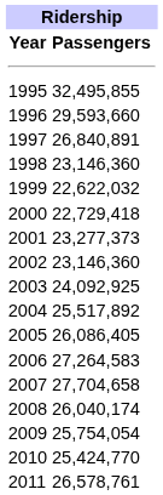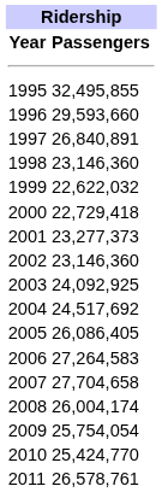 <table class="toccolours" align="right" cellpadding="2" cellspacing="0" style="margin:0 0 1em 1em; font-size: 95%;">
 <tr>
 <th colspan="3" bgcolor="#ccccff" align="center">Ridership</th>
 </tr>
 <tr>
 <td align="center"><strong>Year</strong></td>
 <td align="center"><strong>Passengers</strong></td>
 <td></td>
 </tr>
 <tr>
 <td colspan="3"><hr></td>
 </tr>
 <tr>
 <td>1995</td>
 <td>32,495,855</td>
 </tr>
 <tr>
 <td>1996</td>
 <td>29,593,660</td>
 </tr>
 <tr>
 <td>1997</td>
 <td>26,840,891</td>
 </tr>
 <tr>
 <td>1998</td>
 <td>23,146,360</td>
 </tr>
 <tr>
 <td>1999</td>
 <td>22,622,032</td>
 </tr>
 <tr>
 <td>2000</td>
 <td>22,729,418</td>
 </tr>
 <tr>
 <td>2001</td>
 <td>23,277,373</td>
 </tr>
 <tr>
 <td>2002</td>
 <td>23,146,360</td>
 </tr>
 <tr>
 <td>2003</td>
 <td>24,092,925</td>
 </tr>
 <tr>
 <td>2004</td>
-<td>25,517,892</td>
+<td>24,517,692</td>
 </tr>
 <tr>
 <td>2005</td>
 <td>26,086,405</td>
 </tr>
 <tr>
 <td>2006</td>
 <td>27,264,583</td>
 </tr>
 <tr>
 <td>2007</td>
 <td>27,704,658</td>
 </tr>
 <tr>
 <td>2008</td>
-<td>26,040,174</td>
+<td>26,004,174</td>
 </tr>
 <tr>
 <td>2009</td>
 <td>25,754,054</td>
 </tr>
 <tr>
 <td>2010</td>
 <td>25,424,770</td>
 </tr>
 <tr>
 <td>2011</td>
 <td>26,578,761</td>
 </tr>
 </table>
